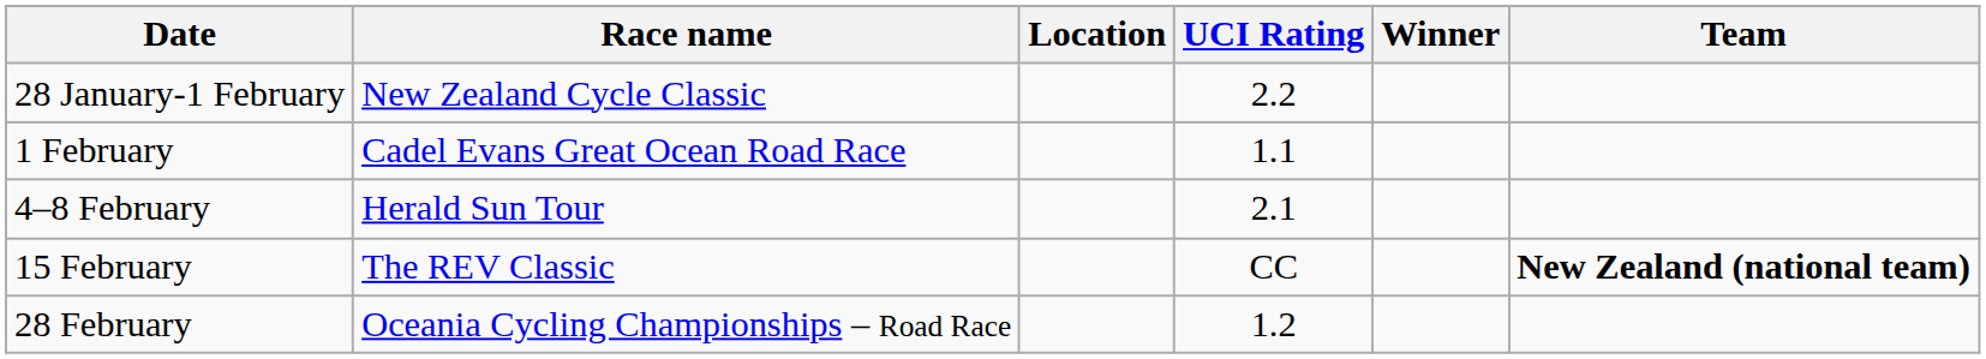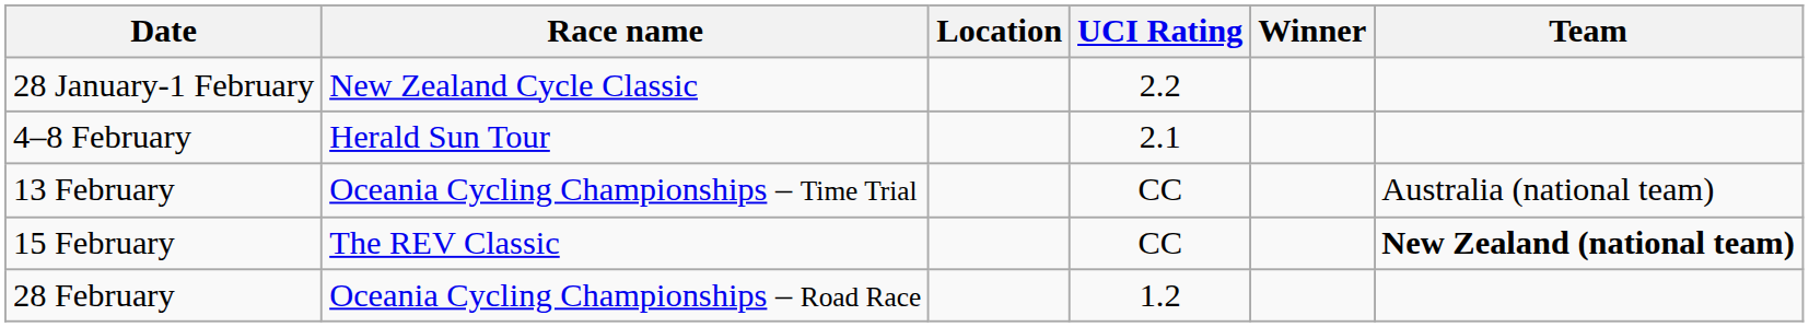 <table class="wikitable sortable">
 <tr>
 <th>Date</th>
 <th>Race name</th>
 <th>Location</th>
 <th><a href='#'>UCI Rating</a></th>
 <th>Winner</th>
 <th>Team</th>
 </tr>
 <tr>
 <td>28 January-1 February</td>
 <td><a href='#'>New Zealand Cycle Classic</a></td>
 <td></td>
 <td align=center>2.2</td>
 <td></td>
 <td></td>
 </tr>
 <tr>
-<td>1 February</td>
-<td><a href='#'>Cadel Evans Great Ocean Road Race</a></td>
-<td></td>
-<td align=center>1.1</td>
-<td></td>
-<td></td>
-</tr>
-<tr>
 <td>4–8 February</td>
 <td><a href='#'>Herald Sun Tour</a></td>
 <td></td>
 <td align=center>2.1</td>
 <td></td>
 <td></td>
+</tr>
+<tr>
+<td>13 February</td>
+<td><a href='#'>Oceania Cycling Championships</a> – <small>Time Trial</small></td>
+<td></td>
+<td align=center>CC</td>
+<td></td>
+<td>Australia (national team)</td>
 </tr>
 <tr>
 <td>15 February</td>
 <td><a href='#'>The REV Classic</a></td>
 <td></td>
 <td align=center>CC</td>
 <td></td>
 <td><strong>New Zealand (national team)</strong></td>
 </tr>
 <tr>
 <td>28 February</td>
 <td><a href='#'>Oceania Cycling Championships</a> – <small>Road Race</small></td>
 <td></td>
 <td align=center>1.2</td>
 <td></td>
 <td></td>
 </tr>
 </table>
